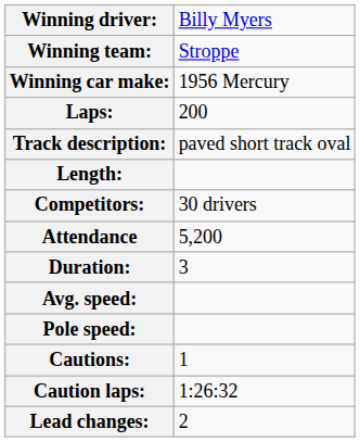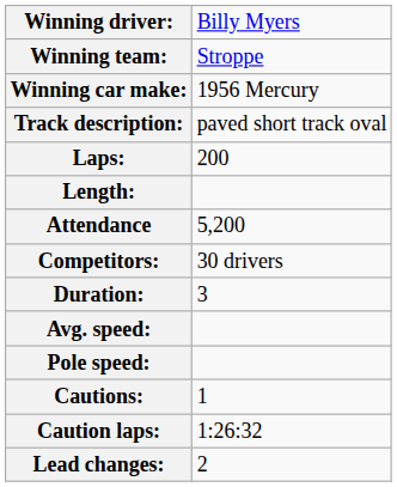 <table class="wikitable" style=text-align:left>
 <tr>
 <th>Winning driver:</th>
 <td><a href='#'>Billy Myers</a></td>
 </tr>
 <tr>
 <th>Winning team:</th>
 <td><a href='#'>Stroppe</a></td>
 </tr>
 <tr>
 <th>Winning car make:</th>
 <td>1956 Mercury</td>
 </tr>
 <tr>
+<th>Track description:</th>
+<td> paved short track oval</td>
+</tr>
+<tr>
 <th>Laps:</th>
 <td>200</td>
-</tr>
-<tr>
-<th>Track description:</th>
-<td> paved short track oval</td>
 </tr>
 <tr>
 <th>Length:</th>
 <td></td>
 </tr>
 <tr>
+<th>Attendance</th>
+<td>5,200</td>
+</tr>
+<tr>
 <th>Competitors:</th>
 <td>30 drivers</td>
-</tr>
-<tr>
-<th>Attendance</th>
-<td>5,200</td>
 </tr>
 <tr>
 <th>Duration:</th>
 <td>3</td>
 </tr>
 <tr>
 <th>Avg. speed:</th>
 <td></td>
 </tr>
 <tr>
 <th>Pole speed:</th>
 <td></td>
 </tr>
 <tr>
 <th>Cautions:</th>
 <td>1</td>
 </tr>
 <tr>
 <th>Caution laps:</th>
 <td>1:26:32</td>
 </tr>
 <tr>
 <th>Lead changes:</th>
 <td>2</td>
 </tr>
 </table>
